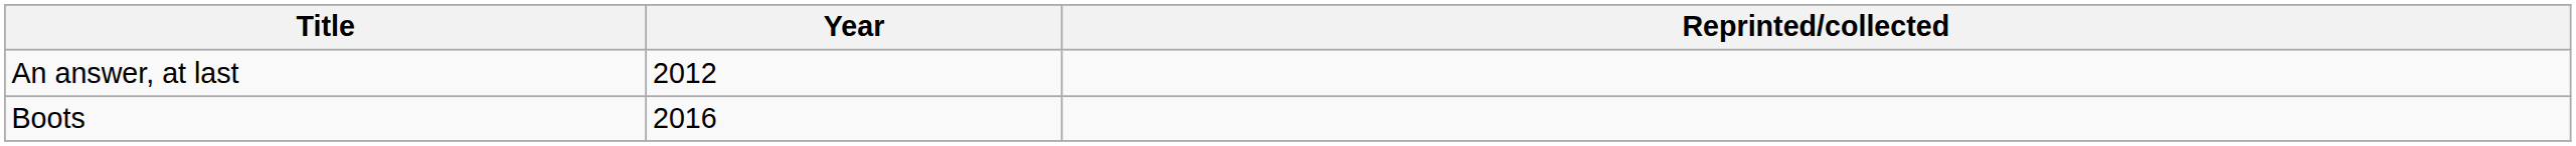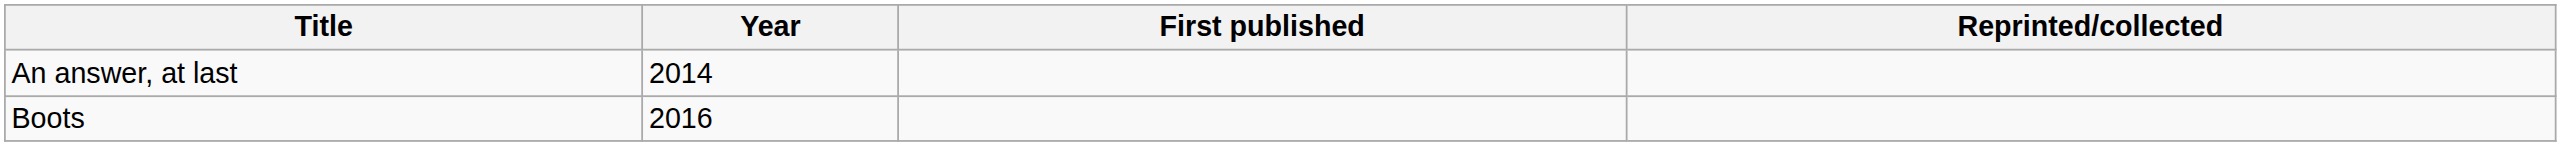 <table class='wikitable sortable' width='90%'>
 <tr>
 <th width=25%>Title</th>
 <th>Year</th>
+<th>First published</th>
 <th>Reprinted/collected</th>
 </tr>
 <tr>
 <td>An answer, at last</td>
-<td>2012</td>
+<td>2014</td>
+<td></td>
 <td></td>
 </tr>
 <tr>
 <td>Boots</td>
 <td>2016</td>
 <td></td>
+<td></td>
 </tr>
 </table>
